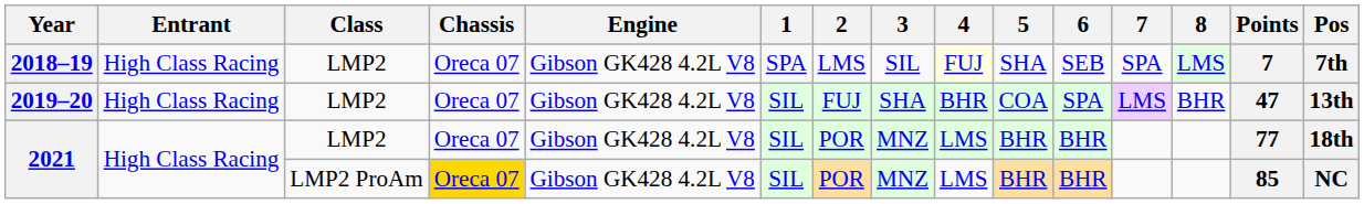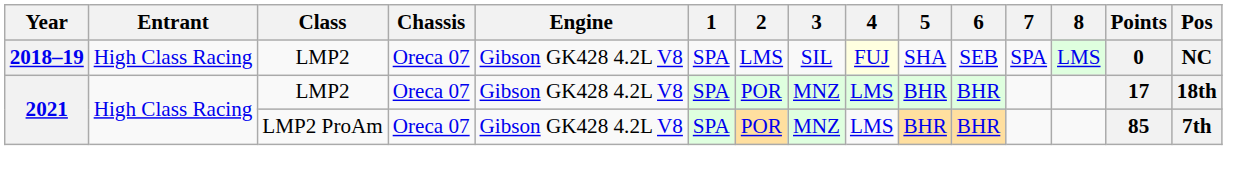 <table class="wikitable" style="text-align:center; font-size:90%">
 <tr>
 <th>Year</th>
 <th>Entrant</th>
 <th>Class</th>
 <th>Chassis</th>
 <th>Engine</th>
 <th>1</th>
 <th>2</th>
 <th>3</th>
 <th>4</th>
 <th>5</th>
 <th>6</th>
 <th>7</th>
 <th>8</th>
 <th>Points</th>
 <th>Pos</th>
 </tr>
 <tr>
 <th><a href='#'>2018–19</a></th>
 <td><a href='#'>High Class Racing</a></td>
 <td>LMP2</td>
 <td><a href='#'>Oreca 07</a></td>
 <td><a href='#'>Gibson</a> GK428 4.2L <a href='#'>V8</a></td>
 <td><a href='#'>SPA</a></td>
 <td><a href='#'>LMS</a></td>
 <td><a href='#'>SIL</a></td>
 <td style="background: lightyellow;"><a href='#'>FUJ</a></td>
 <td><a href='#'>SHA</a></td>
 <td><a href='#'>SEB</a></td>
 <td><a href='#'>SPA</a></td>
 <td style="background:#dfffdf;"><a href='#'>LMS</a><br></td>
-<th>7</th>
-<th>7th</th>
-</tr>
-<tr>
-<th><a href='#'>2019–20</a></th>
-<td><a href='#'>High Class Racing</a></td>
-<td>LMP2</td>
-<td><a href='#'>Oreca 07</a></td>
-<td><a href='#'>Gibson</a> GK428 4.2L <a href='#'>V8</a></td>
-<td style="background:#DFFFDF;"><a href='#'>SIL</a><br></td>
-<td style="background:#DFFFDF;"><a href='#'>FUJ</a><br></td>
-<td style="background:#DFFFDF;"><a href='#'>SHA</a> <br></td>
-<td style="background:#DFFFDF;"><a href='#'>BHR</a> <br></td>
-<td style="background:#DFFFDF;"><a href='#'>COA</a><br></td>
-<td style="background:#DFFFDF;"><a href='#'>SPA</a><br></td>
-<td style="background:#EFCFFF;"><a href='#'>LMS</a><br></td>
-<td><a href='#'>BHR</a></td>
-<th>47</th>
-<th>13th</th>
+<th>0</th>
+<th>NC</th>
 </tr>
 <tr>
 <th rowspan="2"><a href='#'>2021</a></th>
 <td rowspan="2"><a href='#'>High Class Racing</a></td>
 <td>LMP2</td>
 <td><a href='#'>Oreca 07</a></td>
 <td><a href='#'>Gibson</a> GK428 4.2L <a href='#'>V8</a></td>
-<td style="background:#DFFFDF;"><a href='#'>SIL</a><br></td>
+<td style="background:#DFFFDF;"><a href='#'>SPA</a><br></td>
 <td style="background:#DFFFDF;"><a href='#'>POR</a><br></td>
 <td style="background:#DFFFDF;"><a href='#'>MNZ</a><br></td>
 <td style="background:#DFFFDF;"><a href='#'>LMS</a><br></td>
 <td style="background:#DFFFDF;"><a href='#'>BHR</a><br></td>
 <td style="background:#DFFFDF;"><a href='#'>BHR</a><br></td>
 <td></td>
 <td></td>
-<th>77</th>
+<th>17</th>
 <th>18th</th>
 </tr>
 <tr>
 <td>LMP2 ProAm</td>
-<td style="background: gold;"><a href='#'>Oreca 07</a></td>
+<td><a href='#'>Oreca 07</a></td>
 <td><a href='#'>Gibson</a> GK428 4.2L <a href='#'>V8</a></td>
-<td style="background:#DFFFDF;"><a href='#'>SIL</a><br></td>
+<td style="background:#DFFFDF;"><a href='#'>SPA</a><br></td>
 <td style="background:#ffdf9f;"><a href='#'>POR</a><br></td>
 <td style="background:#DFFFDF;"><a href='#'>MNZ</a><br></td>
 <td><a href='#'>LMS</a></td>
 <td style="background:#ffdf9f;"><a href='#'>BHR</a><br></td>
 <td style="background:#ffdf9f;"><a href='#'>BHR</a><br></td>
 <td></td>
 <td></td>
 <th>85</th>
-<th>NC</th>
+<th>7th</th>
 </tr>
 </table>
